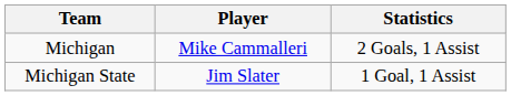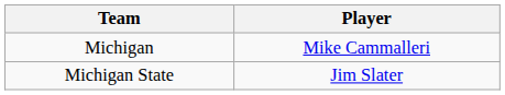 <table class="wikitable" style="width:50%;text-align: center;">
 <tr>
 <th style="width:30%;">Team</th>
 <th style="width:35%;">Player</th>
-<th style="width:35%;">Statistics</th>
 </tr>
 <tr>
 <td>Michigan</td>
 <td><a href='#'>Mike Cammalleri</a></td>
-<td>2 Goals, 1 Assist</td>
 </tr>
 <tr>
 <td>Michigan State</td>
 <td><a href='#'>Jim Slater</a></td>
-<td>1 Goal, 1 Assist</td>
 </tr>
 </table>
